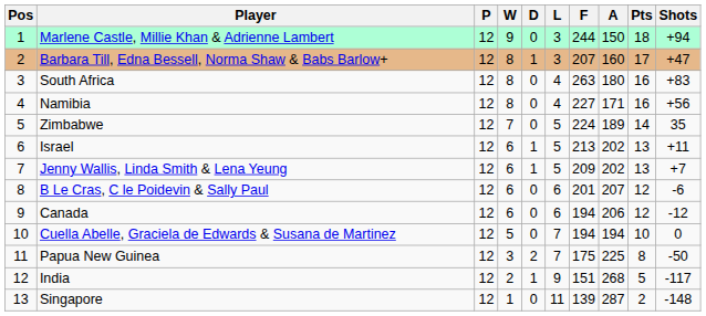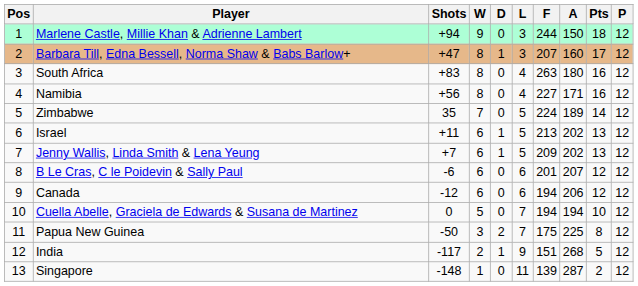 <table class="wikitable" style="font-size: 100%">
 <tr>
 <th width=20>Pos</th>
 <th width=500>Player</th>
-<th width=20>P</th>
+<th width=30>Shots</th>
 <th width=20>W</th>
 <th width=20>D</th>
 <th width=20>L</th>
 <th width=20>F</th>
 <th width=20>A</th>
 <th width=20>Pts</th>
-<th width=30>Shots</th>
+<th width=20>P</th>
 </tr>
 <tr align=center style="background: #ADFFD6;">
 <td>1</td>
 <td align="left"> <a href='#'>Marlene Castle</a>, <a href='#'>Millie Khan</a> & <a href='#'>Adrienne Lambert</a></td>
-<td>12</td>
+<td>+94</td>
 <td>9</td>
 <td>0</td>
 <td>3</td>
 <td>244</td>
 <td>150</td>
 <td>18</td>
-<td>+94</td>
+<td>12</td>
 </tr>
 <tr align=center style="background: #E6B88A;">
 <td>2</td>
 <td align="left"> <a href='#'>Barbara Till</a>, <a href='#'>Edna Bessell</a>, <a href='#'>Norma Shaw</a> & <a href='#'>Babs Barlow</a>+</td>
-<td>12</td>
+<td>+47</td>
 <td>8</td>
 <td>1</td>
 <td>3</td>
 <td>207</td>
 <td>160</td>
 <td>17</td>
-<td>+47</td>
+<td>12</td>
 </tr>
 <tr align=center>
 <td>3</td>
 <td align="left"> South Africa</td>
-<td>12</td>
+<td>+83</td>
 <td>8</td>
 <td>0</td>
 <td>4</td>
 <td>263</td>
 <td>180</td>
 <td>16</td>
-<td>+83</td>
+<td>12</td>
 </tr>
 <tr align=center>
 <td>4</td>
 <td align="left"> Namibia</td>
-<td>12</td>
+<td>+56</td>
 <td>8</td>
 <td>0</td>
 <td>4</td>
 <td>227</td>
 <td>171</td>
 <td>16</td>
-<td>+56</td>
+<td>12</td>
 </tr>
 <tr align=center>
 <td>5</td>
 <td align="left"> Zimbabwe</td>
-<td>12</td>
+<td>35</td>
 <td>7</td>
 <td>0</td>
 <td>5</td>
 <td>224</td>
 <td>189</td>
 <td>14</td>
-<td>35</td>
+<td>12</td>
 </tr>
 <tr align=center>
 <td>6</td>
 <td align="left"> Israel</td>
-<td>12</td>
+<td>+11</td>
 <td>6</td>
 <td>1</td>
 <td>5</td>
 <td>213</td>
 <td>202</td>
 <td>13</td>
-<td>+11</td>
+<td>12</td>
 </tr>
 <tr align=center>
 <td>7</td>
 <td align="left"> <a href='#'>Jenny Wallis</a>, <a href='#'>Linda Smith</a> & <a href='#'>Lena Yeung</a></td>
-<td>12</td>
+<td>+7</td>
 <td>6</td>
 <td>1</td>
 <td>5</td>
 <td>209</td>
 <td>202</td>
 <td>13</td>
-<td>+7</td>
+<td>12</td>
 </tr>
 <tr align=center>
 <td>8</td>
 <td align="left"> <a href='#'>B Le Cras</a>, <a href='#'>C le Poidevin</a> & <a href='#'>Sally Paul</a></td>
-<td>12</td>
+<td>-6</td>
 <td>6</td>
 <td>0</td>
 <td>6</td>
 <td>201</td>
 <td>207</td>
 <td>12</td>
-<td>-6</td>
+<td>12</td>
 </tr>
 <tr align=center>
 <td>9</td>
 <td align="left"> Canada</td>
-<td>12</td>
+<td>-12</td>
 <td>6</td>
 <td>0</td>
 <td>6</td>
 <td>194</td>
 <td>206</td>
 <td>12</td>
-<td>-12</td>
+<td>12</td>
 </tr>
 <tr align=center>
 <td>10</td>
 <td align="left"> <a href='#'>Cuella Abelle</a>, <a href='#'>Graciela de Edwards</a> & <a href='#'>Susana de Martinez</a></td>
-<td>12</td>
+<td>0</td>
 <td>5</td>
 <td>0</td>
 <td>7</td>
 <td>194</td>
 <td>194</td>
 <td>10</td>
-<td>0</td>
+<td>12</td>
 </tr>
 <tr align=center>
 <td>11</td>
 <td align="left"> Papua New Guinea</td>
-<td>12</td>
+<td>-50</td>
 <td>3</td>
 <td>2</td>
 <td>7</td>
 <td>175</td>
 <td>225</td>
 <td>8</td>
-<td>-50</td>
+<td>12</td>
 </tr>
 <tr align=center>
 <td>12</td>
 <td align="left"> India</td>
-<td>12</td>
+<td>-117</td>
 <td>2</td>
 <td>1</td>
 <td>9</td>
 <td>151</td>
 <td>268</td>
 <td>5</td>
-<td>-117</td>
+<td>12</td>
 </tr>
 <tr align=center>
 <td>13</td>
 <td align="left"> Singapore</td>
-<td>12</td>
+<td>-148</td>
 <td>1</td>
 <td>0</td>
 <td>11</td>
 <td>139</td>
 <td>287</td>
 <td>2</td>
-<td>-148</td>
+<td>12</td>
 </tr>
 </table>
